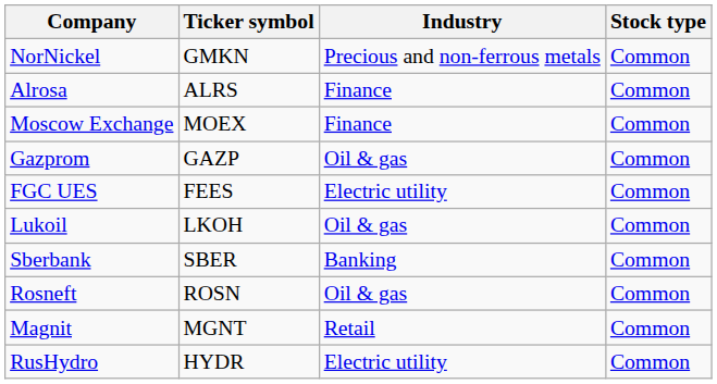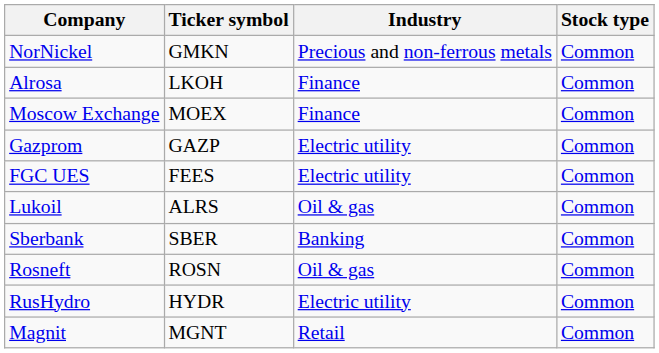 <table class="wikitable sortable">
 <tr>
 <th>Company</th>
 <th>Ticker symbol</th>
 <th>Industry</th>
 <th>Stock type</th>
 </tr>
 <tr>
 <td><a href='#'>NorNickel</a></td>
 <td>GMKN</td>
 <td><a href='#'>Precious</a> and <a href='#'>non-ferrous</a> <a href='#'>metals</a></td>
 <td><a href='#'>Common</a></td>
 </tr>
 <tr>
 <td><a href='#'>Alrosa</a></td>
-<td>ALRS</td>
+<td>LKOH</td>
 <td><a href='#'>Finance</a></td>
 <td><a href='#'>Common</a></td>
 </tr>
 <tr>
 <td><a href='#'>Moscow Exchange</a></td>
 <td>MOEX</td>
 <td><a href='#'>Finance</a></td>
 <td><a href='#'>Common</a></td>
 </tr>
 <tr>
 <td><a href='#'>Gazprom</a></td>
 <td>GAZP</td>
-<td><a href='#'>Oil & gas</a></td>
+<td><a href='#'>Electric utility</a></td>
 <td><a href='#'>Common</a></td>
 </tr>
 <tr>
 <td><a href='#'>FGC UES</a></td>
 <td>FEES</td>
 <td><a href='#'>Electric utility</a></td>
 <td><a href='#'>Common</a></td>
 </tr>
 <tr>
 <td><a href='#'>Lukoil</a></td>
-<td>LKOH</td>
+<td>ALRS</td>
 <td><a href='#'>Oil & gas</a></td>
 <td><a href='#'>Common</a></td>
 </tr>
 <tr>
 <td><a href='#'>Sberbank</a></td>
 <td>SBER</td>
 <td><a href='#'>Banking</a></td>
 <td><a href='#'>Common</a></td>
 </tr>
 <tr>
 <td><a href='#'>Rosneft</a></td>
 <td>ROSN</td>
 <td><a href='#'>Oil & gas</a></td>
 <td><a href='#'>Common</a></td>
 </tr>
 <tr>
+<td><a href='#'>RusHydro</a></td>
+<td>HYDR</td>
+<td><a href='#'>Electric utility</a></td>
+<td><a href='#'>Common</a></td>
+</tr>
+<tr>
 <td><a href='#'>Magnit</a></td>
 <td>MGNT</td>
 <td><a href='#'>Retail</a></td>
 <td><a href='#'>Common</a></td>
 </tr>
-<tr>
-<td><a href='#'>RusHydro</a></td>
-<td>HYDR</td>
-<td><a href='#'>Electric utility</a></td>
-<td><a href='#'>Common</a></td>
-</tr>
 </table>
